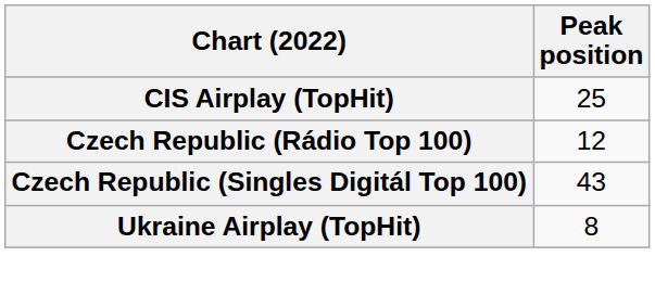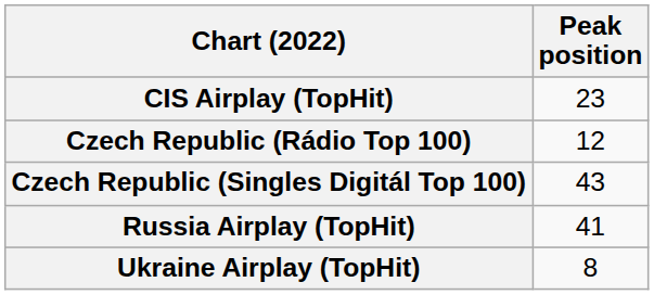 <table class="wikitable plainrowheaders sortable" style="text-align:center">
 <tr>
 <th scope="col">Chart (2022)</th>
 <th scope="col">Peak<br>position</th>
 </tr>
 <tr>
 <th scope="row">CIS Airplay (TopHit)</th>
-<td>25</td>
+<td>23</td>
 </tr>
 <tr>
 <th scope="row">Czech Republic (Rádio Top 100)</th>
 <td>12</td>
 </tr>
 <tr>
 <th scope="row">Czech Republic (Singles Digitál Top 100)</th>
 <td>43</td>
 </tr>
 <tr>
+<th scope="row">Russia Airplay (TopHit)</th>
+<td>41</td>
+</tr>
+<tr>
 <th scope="row">Ukraine Airplay (TopHit)</th>
 <td>8</td>
 </tr>
 </table>
